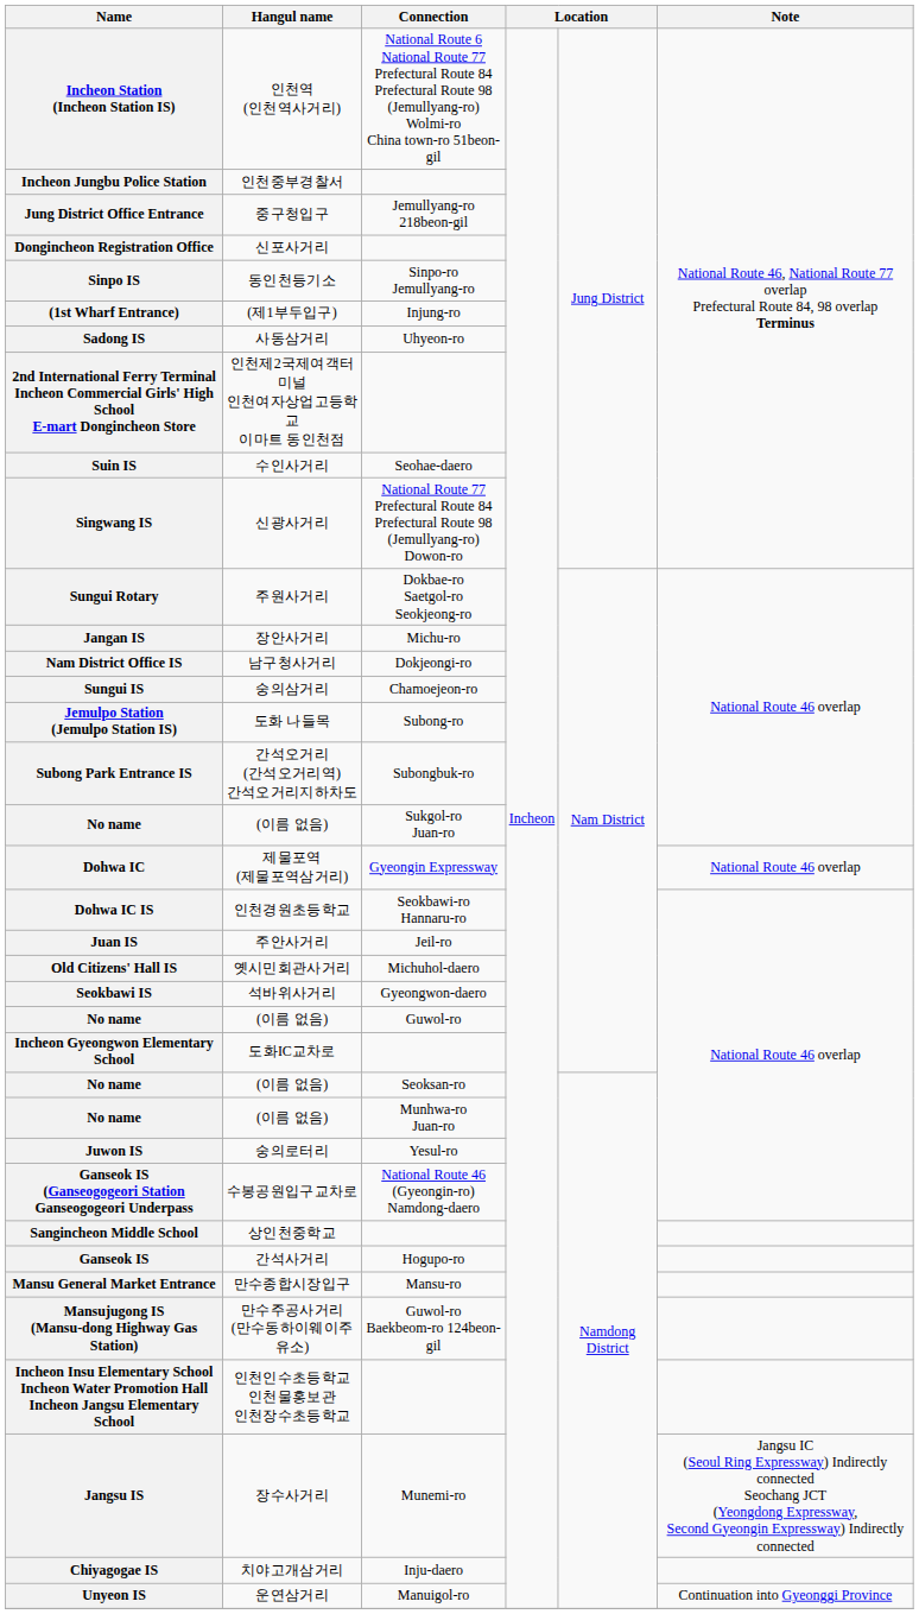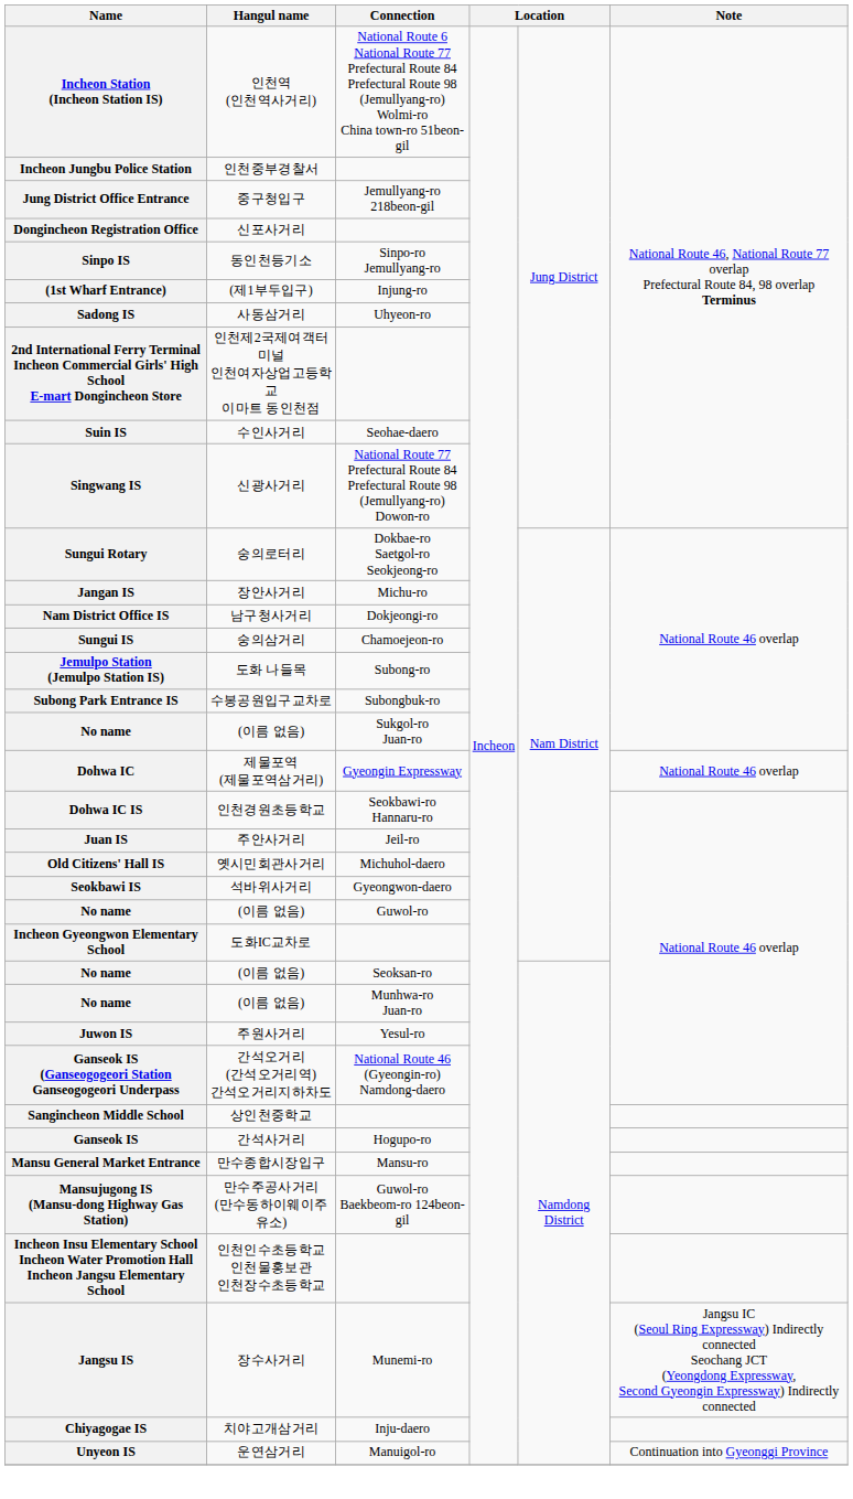 <table class="wikitable" style="font-size: 85%; text-align: center;">
 <tr>
 <th>Name </th>
 <th>Hangul name</th>
 <th>Connection</th>
 <th colspan="2">Location</th>
 <th>Note</th>
 </tr>
 <tr>
 <th><a href='#'>Incheon Station</a><br>(Incheon Station IS)</th>
 <td>인천역<br>(인천역사거리)</td>
 <td><a href='#'>National Route 6</a><br><a href='#'>National Route 77</a><br>Prefectural Route 84<br>Prefectural Route 98<br>(Jemullyang-ro)<br>Wolmi-ro<br>China town-ro 51beon-gil</td>
 <td rowspan=36><a href='#'>Incheon</a></td>
 <td rowspan=10><a href='#'>Jung District</a></td>
 <td rowspan=10><a href='#'>National Route 46</a>, <a href='#'>National Route 77</a> overlap<br>Prefectural Route 84, 98 overlap<br><strong>Terminus</strong></td>
 </tr>
 <tr>
 <th>Incheon Jungbu Police Station</th>
 <td>인천중부경찰서</td>
 <td></td>
 </tr>
 <tr>
 <th>Jung District Office Entrance</th>
 <td>중구청입구</td>
 <td>Jemullyang-ro 218beon-gil</td>
 </tr>
 <tr>
 <th>Dongincheon Registration Office</th>
 <td>신포사거리</td>
 <td></td>
 </tr>
 <tr>
 <th>Sinpo IS</th>
 <td>동인천등기소</td>
 <td>Sinpo-ro<br>Jemullyang-ro</td>
 </tr>
 <tr>
 <th>(1st Wharf Entrance)</th>
 <td>(제1부두입구)</td>
 <td>Injung-ro</td>
 </tr>
 <tr>
 <th>Sadong IS</th>
 <td>사동삼거리</td>
 <td>Uhyeon-ro</td>
 </tr>
 <tr>
 <th>2nd International Ferry Terminal<br>Incheon Commercial Girls' High School<br><a href='#'>E-mart</a> Dongincheon Store</th>
 <td>인천제2국제여객터미널<br>인천여자상업고등학교<br>이마트 동인천점</td>
 <td></td>
 </tr>
 <tr>
 <th>Suin IS</th>
 <td>수인사거리</td>
 <td>Seohae-daero</td>
 </tr>
 <tr>
 <th>Singwang IS</th>
 <td>신광사거리</td>
 <td><a href='#'>National Route 77</a><br>Prefectural Route 84<br>Prefectural Route 98<br>(Jemullyang-ro)<br>Dowon-ro</td>
 </tr>
 <tr>
 <th>Sungui Rotary</th>
-<td>주원사거리</td>
+<td>숭의로터리</td>
 <td>Dokbae-ro<br>Saetgol-ro<br>Seokjeong-ro</td>
 <td rowspan=14><a href='#'>Nam District</a></td>
 <td rowspan=7><a href='#'>National Route 46</a> overlap</td>
 </tr>
 <tr>
 <th>Jangan IS</th>
 <td>장안사거리</td>
 <td>Michu-ro</td>
 </tr>
 <tr>
 <th>Nam District Office IS</th>
 <td>남구청사거리</td>
 <td>Dokjeongi-ro</td>
 </tr>
 <tr>
 <th>Sungui IS</th>
 <td>숭의삼거리</td>
 <td>Chamoejeon-ro</td>
 </tr>
 <tr>
 <th><a href='#'>Jemulpo Station</a><br>(Jemulpo Station IS)</th>
 <td>도화 나들목</td>
 <td>Subong-ro</td>
 </tr>
 <tr>
 <th>Subong Park Entrance IS</th>
-<td>간석오거리<br>(간석오거리역)<br>간석오거리지하차도</td>
+<td>수봉공원입구교차로</td>
 <td>Subongbuk-ro</td>
 </tr>
 <tr>
 <th>No name</th>
 <td>(이름 없음)</td>
 <td>Sukgol-ro<br>Juan-ro</td>
 </tr>
 <tr>
 <th>Dohwa IC</th>
 <td>제물포역<br>(제물포역삼거리)</td>
 <td><a href='#'>Gyeongin Expressway</a></td>
 <td><a href='#'>National Route 46</a> overlap</td>
 </tr>
 <tr>
 <th>Dohwa IC IS</th>
 <td>인천경원초등학교</td>
 <td>Seokbawi-ro<br>Hannaru-ro</td>
 <td rowspan=10><a href='#'>National Route 46</a> overlap</td>
 </tr>
 <tr>
 <th>Juan IS</th>
 <td>주안사거리</td>
 <td>Jeil-ro</td>
 </tr>
 <tr>
 <th>Old Citizens' Hall IS</th>
 <td>옛시민회관사거리</td>
 <td>Michuhol-daero</td>
 </tr>
 <tr>
 <th>Seokbawi IS</th>
 <td>석바위사거리</td>
 <td>Gyeongwon-daero</td>
 </tr>
 <tr>
 <th>No name</th>
 <td>(이름 없음)</td>
 <td>Guwol-ro</td>
 </tr>
 <tr>
 <th>Incheon Gyeongwon Elementary School</th>
 <td>도화IC교차로</td>
 <td></td>
 </tr>
 <tr>
 <th>No name</th>
 <td>(이름 없음)</td>
 <td>Seoksan-ro</td>
 <td rowspan=12><a href='#'>Namdong District</a></td>
 </tr>
 <tr>
 <th>No name</th>
 <td>(이름 없음)</td>
 <td>Munhwa-ro<br>Juan-ro</td>
 </tr>
 <tr>
 <th>Juwon IS</th>
-<td>숭의로터리</td>
+<td>주원사거리</td>
 <td>Yesul-ro</td>
 </tr>
 <tr>
 <th>Ganseok IS<br>(<a href='#'>Ganseogogeori Station</a><br>Ganseogogeori Underpass</th>
-<td>수봉공원입구교차로</td>
+<td>간석오거리<br>(간석오거리역)<br>간석오거리지하차도</td>
 <td><a href='#'>National Route 46</a><br>(Gyeongin-ro)<br>Namdong-daero</td>
 </tr>
 <tr>
 <th>Sangincheon Middle School</th>
 <td>상인천중학교</td>
 <td></td>
 <td></td>
 </tr>
 <tr>
 <th>Ganseok IS</th>
 <td>간석사거리</td>
 <td>Hogupo-ro</td>
 <td></td>
 </tr>
 <tr>
 <th>Mansu General Market Entrance</th>
 <td>만수종합시장입구</td>
 <td>Mansu-ro</td>
 <td></td>
 </tr>
 <tr>
 <th>Mansujugong IS<br>(Mansu-dong Highway Gas Station)</th>
 <td>만수주공사거리<br>(만수동하이웨이주유소)</td>
 <td>Guwol-ro<br>Baekbeom-ro 124beon-gil</td>
 <td></td>
 </tr>
 <tr>
 <th>Incheon Insu Elementary School<br>Incheon Water Promotion Hall<br>Incheon Jangsu Elementary School</th>
 <td>인천인수초등학교<br>인천물홍보관<br>인천장수초등학교</td>
 <td></td>
 <td></td>
 </tr>
 <tr>
 <th>Jangsu IS</th>
 <td>장수사거리</td>
 <td>Munemi-ro</td>
 <td>Jangsu IC<br>(<a href='#'>Seoul Ring Expressway</a>) Indirectly connected<br>Seochang JCT<br>(<a href='#'>Yeongdong Expressway</a>, <br><a href='#'>Second Gyeongin Expressway</a>) Indirectly connected</td>
 </tr>
 <tr>
 <th>Chiyagogae IS</th>
 <td>치야고개삼거리</td>
 <td>Inju-daero</td>
 <td></td>
 </tr>
 <tr>
 <th>Unyeon IS</th>
 <td>운연삼거리</td>
 <td>Manuigol-ro</td>
 <td>Continuation into <a href='#'>Gyeonggi Province</a></td>
 </tr>
 <tr>
 </tr>
 </table>
